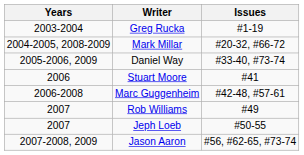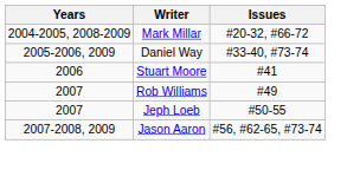 <table class="wikitable">
 <tr>
 <th>Years</th>
 <th>Writer</th>
 <th>Issues</th>
-</tr>
-<tr>
-<td align="center">2003-2004</td>
-<td align="center"><a href='#'>Greg Rucka</a></td>
-<td align="center">#1-19</td>
 </tr>
 <tr>
 <td align="center">2004-2005, 2008-2009</td>
 <td align="center"><a href='#'>Mark Millar</a></td>
 <td align="center">#20-32, #66-72</td>
 </tr>
 <tr>
 <td align="center">2005-2006, 2009</td>
 <td align="center">Daniel Way</td>
 <td align="center">#33-40, #73-74</td>
 </tr>
 <tr>
 <td align="center">2006</td>
 <td align="center"><a href='#'>Stuart Moore</a></td>
 <td align="center">#41</td>
 </tr>
 <tr>
-<td align="center">2006-2008</td>
-<td align="center"><a href='#'>Marc Guggenheim</a></td>
-<td align="center">#42-48, #57-61</td>
-</tr>
-<tr>
 <td align="center">2007</td>
 <td align="center"><a href='#'>Rob Williams</a></td>
 <td align="center">#49</td>
 </tr>
 <tr>
 <td align="center">2007</td>
 <td align="center"><a href='#'>Jeph Loeb</a></td>
 <td align="center">#50-55</td>
 </tr>
 <tr>
 <td align="center">2007-2008, 2009</td>
 <td align="center"><a href='#'>Jason Aaron</a></td>
 <td align="center">#56, #62-65, #73-74</td>
 </tr>
 </table>
